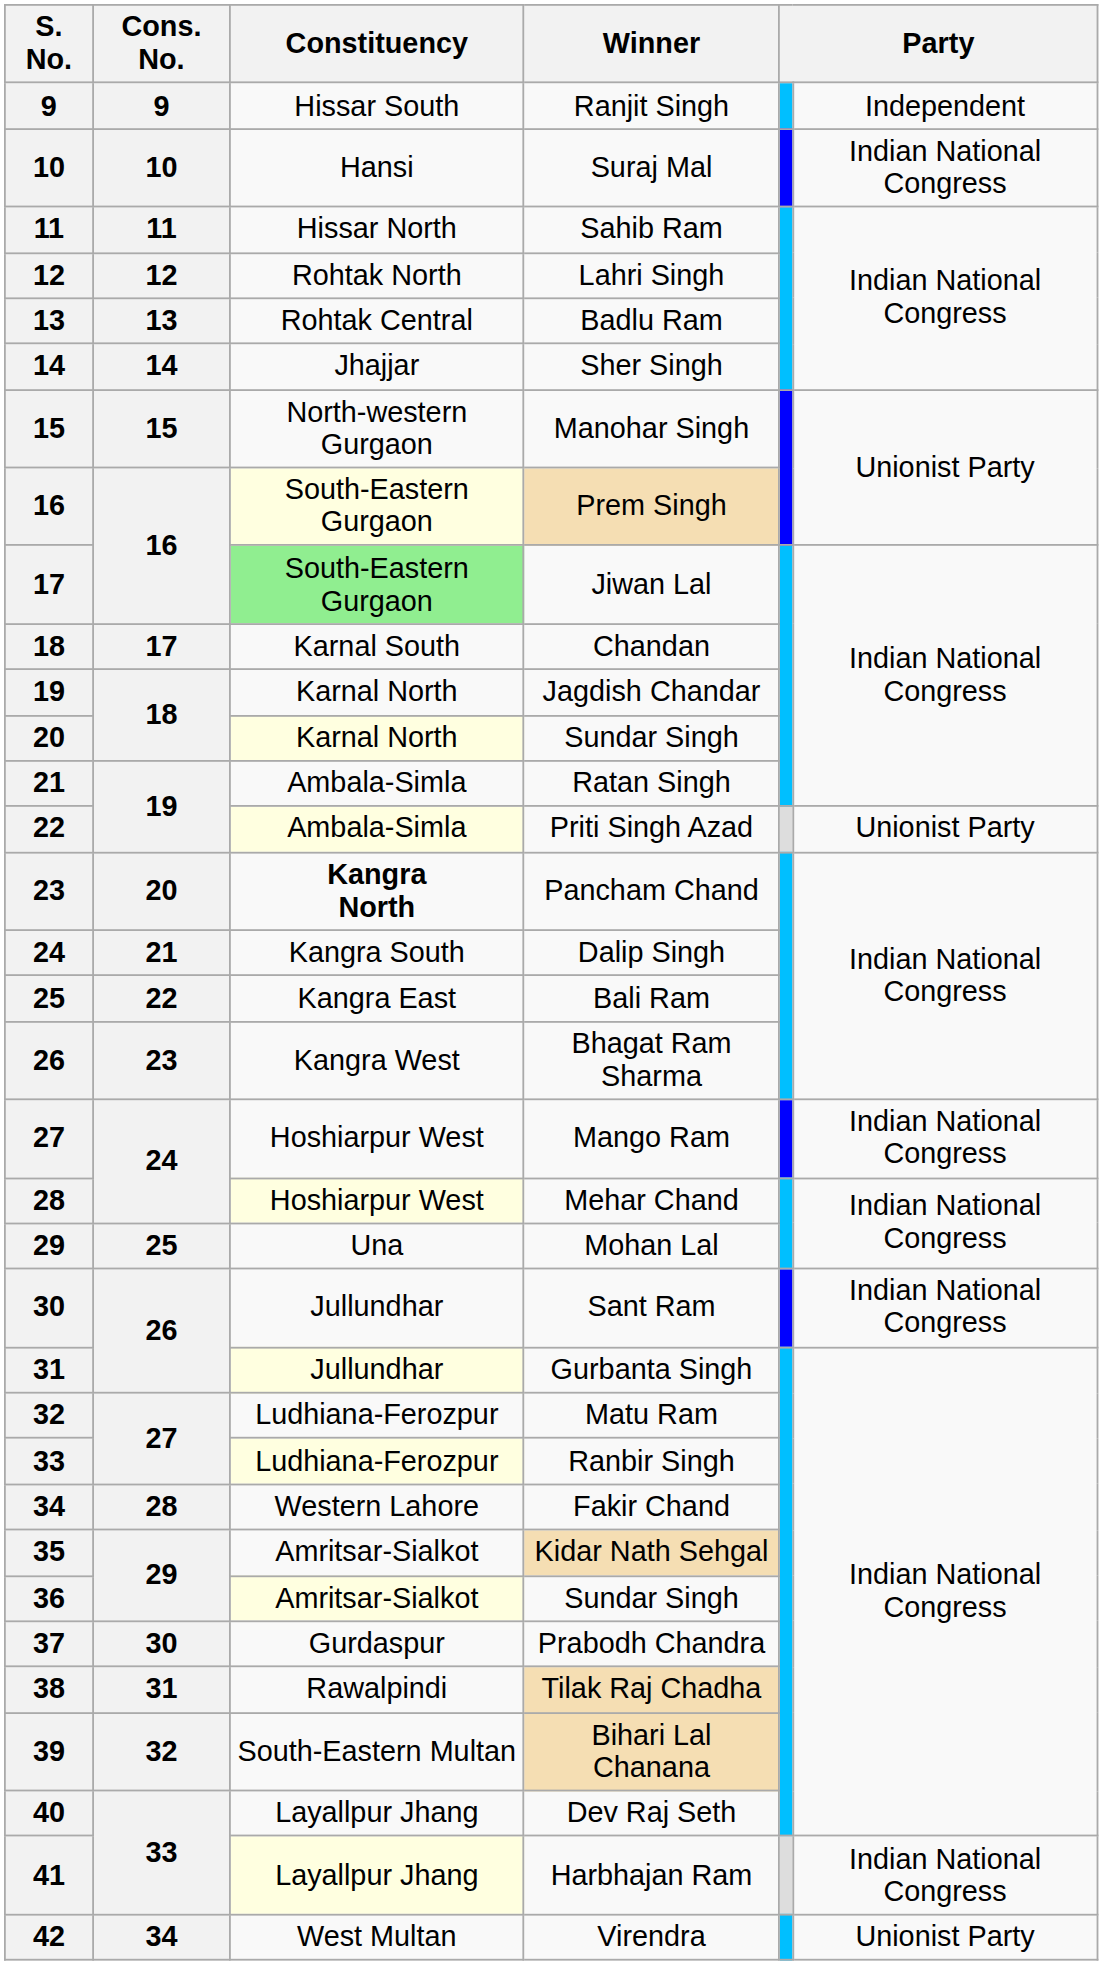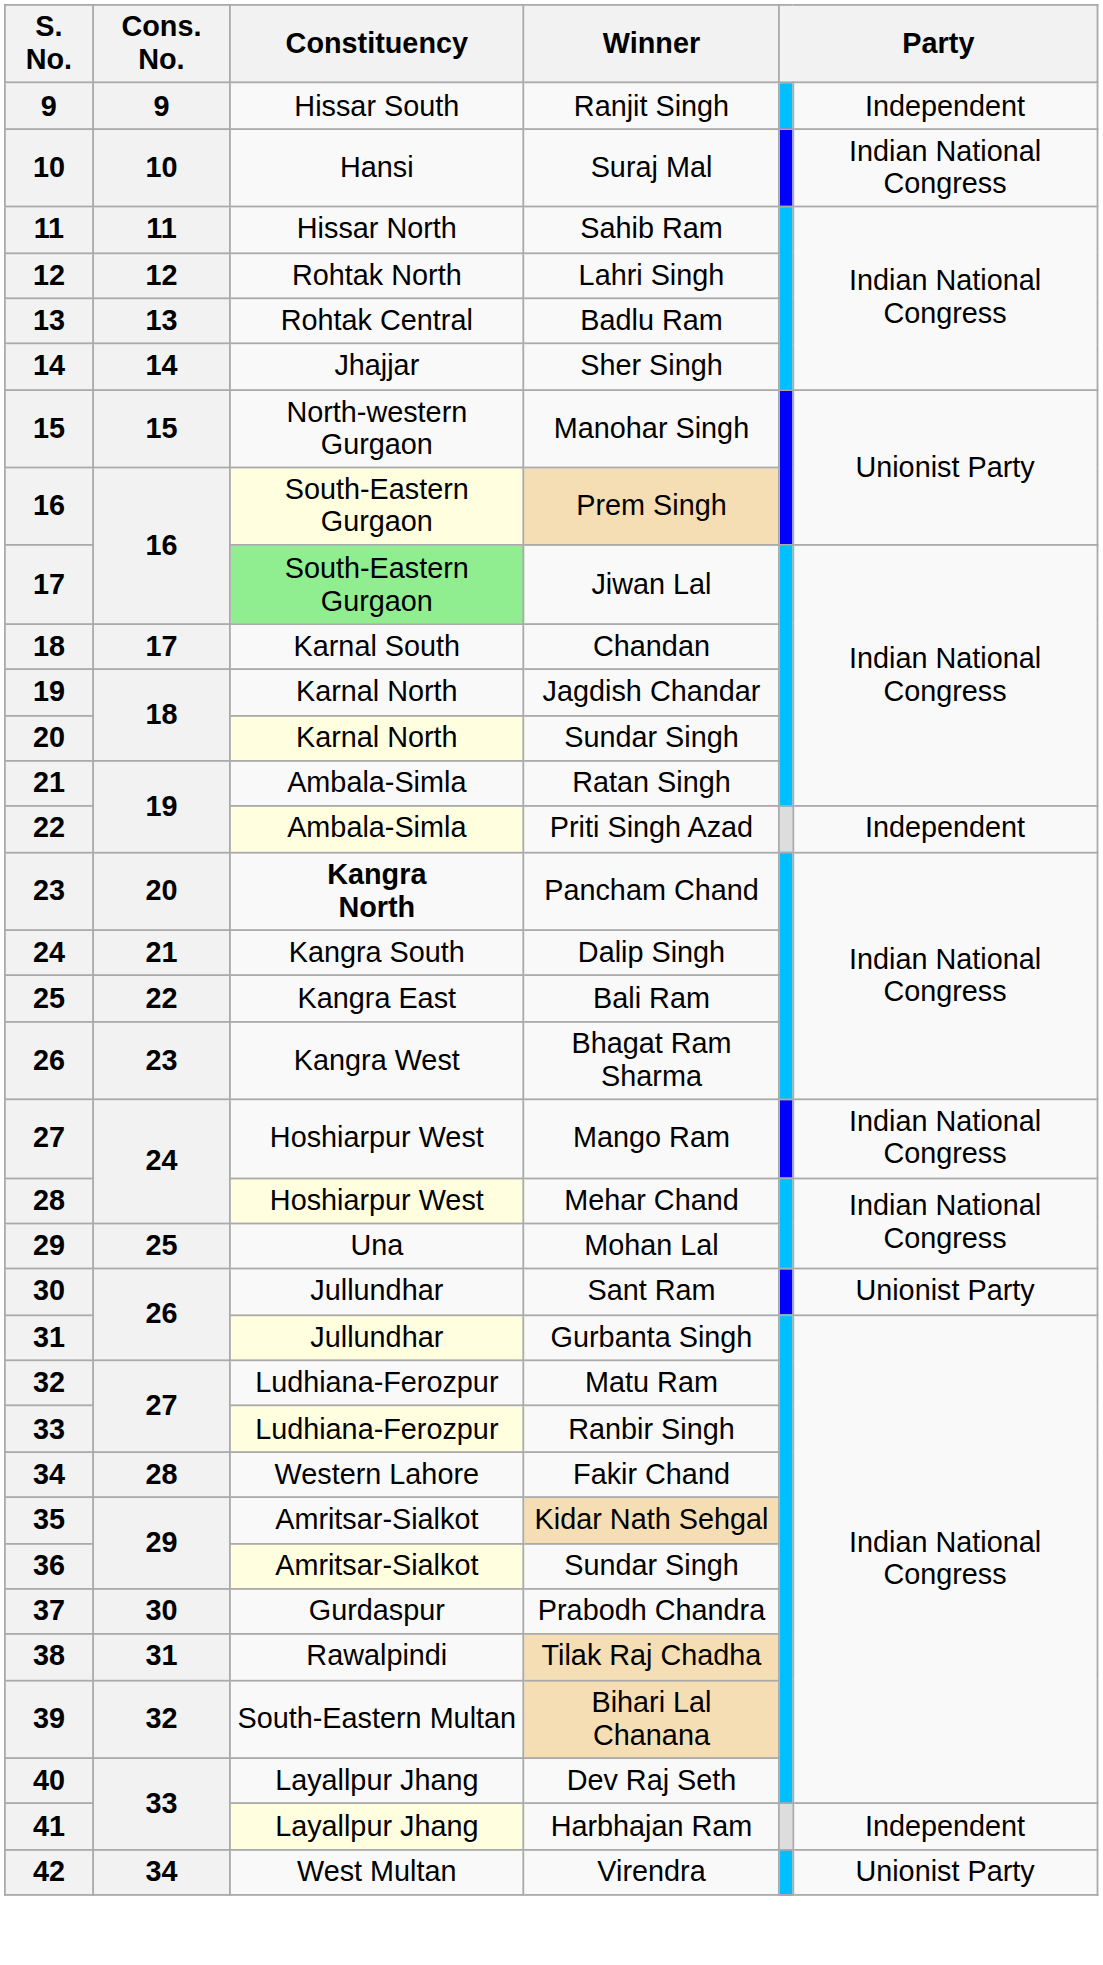 <table class="wikitable" style="text-align:center">
 <tr>
 <th>S. No.</th>
 <th>Cons. No.</th>
 <th>Constituency</th>
 <th>Winner</th>
 <th colspan=2>Party</th>
 </tr>
 <tr>
 <th>9</th>
 <th>9</th>
 <td>Hissar South</td>
 <td>Ranjit Singh</td>
 <td bgcolor=#00BFFF></td>
 <td>Independent</td>
 </tr>
 <tr>
 <th>10</th>
 <th>10</th>
 <td>Hansi</td>
 <td>Suraj Mal</td>
 <td bgcolor=blue></td>
 <td>Indian National Congress</td>
 </tr>
 <tr>
 <th>11</th>
 <th>11</th>
 <td>Hissar North</td>
 <td>Sahib Ram</td>
 <td bgcolor=#0OBFFF rowspan=4></td>
 <td rowspan=4>Indian National Congress</td>
 </tr>
 <tr>
 <th>12</th>
 <th>12</th>
 <td>Rohtak North</td>
 <td>Lahri Singh</td>
 </tr>
 <tr>
 <th>13</th>
 <th>13</th>
 <td>Rohtak Central</td>
 <td>Badlu Ram</td>
 </tr>
 <tr>
 <th>14</th>
 <th>14</th>
 <td>Jhajjar</td>
 <td>Sher Singh</td>
 </tr>
 <tr>
 <th>15</th>
 <th>15</th>
 <td>North-western Gurgaon</td>
 <td>Manohar Singh</td>
 <td bgcolor=blue rowspan=2></td>
 <td rowspan=2>Unionist Party</td>
 </tr>
 <tr>
 <th>16</th>
 <th rowspan=2>16</th>
 <td bgcolor=lightyellow>South-Eastern Gurgaon</td>
 <td bgcolor=wheat>Prem Singh</td>
 </tr>
 <tr>
 <th>17</th>
 <td style="background: lightgreen;">South-Eastern Gurgaon</td>
 <td>Jiwan Lal</td>
 <td bgcolor=#00BFFF rowspan=5></td>
 <td rowspan=5>Indian National Congress</td>
 </tr>
 <tr>
 <th>18</th>
 <th>17</th>
 <td>Karnal South</td>
 <td>Chandan</td>
 </tr>
 <tr>
 <th>19</th>
 <th rowspan=2>18</th>
 <td>Karnal North</td>
 <td>Jagdish Chandar</td>
 </tr>
 <tr>
 <th>20</th>
 <td bgcolor=lightyellow>Karnal North</td>
 <td>Sundar Singh</td>
 </tr>
 <tr>
 <th>21</th>
 <th rowspan=2>19</th>
 <td>Ambala-Simla</td>
 <td>Ratan Singh</td>
 </tr>
 <tr>
 <th>22</th>
 <td bgcolor=lightyellow>Ambala-Simla</td>
 <td>Priti Singh Azad</td>
 <td bgcolor=#DDDDDD></td>
-<td>Unionist Party</td>
+<td>Independent</td>
 </tr>
 <tr>
 <th>23</th>
 <th>20</th>
 <td><strong>Kangra<br> North</strong></td>
 <td>Pancham Chand</td>
 <td rowspan=4 bgcolor=#00BFFF></td>
 <td rowspan=4>Indian National Congress</td>
 </tr>
 <tr>
 <th>24</th>
 <th>21</th>
 <td>Kangra South</td>
 <td>Dalip Singh</td>
 </tr>
 <tr>
 <th>25</th>
 <th>22</th>
 <td>Kangra East</td>
 <td>Bali Ram</td>
 </tr>
 <tr>
 <th>26</th>
 <th>23</th>
 <td>Kangra West</td>
 <td>Bhagat Ram Sharma</td>
 </tr>
 <tr>
 <th>27</th>
 <th rowspan=2>24</th>
 <td>Hoshiarpur West</td>
 <td>Mango Ram</td>
 <td bgcolor=blue></td>
 <td>Indian National Congress</td>
 </tr>
 <tr>
 <th>28</th>
 <td bgcolor=lightyellow>Hoshiarpur West</td>
 <td>Mehar Chand</td>
 <td bgcolor=#00BFFF rowspan=2></td>
 <td rowspan=2>Indian National Congress</td>
 </tr>
 <tr>
 <th>29</th>
 <th>25</th>
 <td>Una</td>
 <td>Mohan Lal</td>
 </tr>
 <tr>
 <th>30</th>
 <th rowspan=2>26</th>
 <td>Jullundhar</td>
 <td>Sant Ram</td>
 <td bgcolor=blue></td>
-<td>Indian National Congress</td>
+<td>Unionist Party</td>
 </tr>
 <tr>
 <th>31</th>
 <td bgcolor=lightyellow>Jullundhar</td>
 <td>Gurbanta Singh</td>
 <td bgcolor=#00BFFF rowspan=10></td>
 <td rowspan=10>Indian National Congress</td>
 </tr>
 <tr>
 <th>32</th>
 <th rowspan=2>27</th>
 <td>Ludhiana-Ferozpur</td>
 <td>Matu Ram</td>
 </tr>
 <tr>
 <th>33</th>
 <td bgcolor=lightyellow>Ludhiana-Ferozpur</td>
 <td>Ranbir Singh</td>
 </tr>
 <tr>
 <th>34</th>
 <th>28</th>
 <td>Western Lahore</td>
 <td>Fakir Chand</td>
 </tr>
 <tr>
 <th>35</th>
 <th rowspan=2>29</th>
 <td>Amritsar-Sialkot</td>
 <td bgcolor=wheat>Kidar Nath Sehgal</td>
 </tr>
 <tr>
 <th>36</th>
 <td bgcolor=lightyellow>Amritsar-Sialkot</td>
 <td>Sundar Singh</td>
 </tr>
 <tr>
 <th>37</th>
 <th>30</th>
 <td>Gurdaspur</td>
 <td>Prabodh Chandra</td>
 </tr>
 <tr>
 <th>38</th>
 <th>31</th>
 <td>Rawalpindi</td>
 <td bgcolor=wheat>Tilak Raj Chadha</td>
 </tr>
 <tr>
 <th>39</th>
 <th>32</th>
 <td>South-Eastern Multan</td>
 <td bgcolor=wheat>Bihari Lal Chanana</td>
 </tr>
 <tr>
 <th>40</th>
 <th rowspan=2>33</th>
 <td>Layallpur Jhang</td>
 <td>Dev Raj Seth</td>
 </tr>
 <tr>
 <th>41</th>
 <td bgcolor=lightyellow>Layallpur Jhang</td>
 <td>Harbhajan Ram</td>
 <td bgcolor=#DDDDDD></td>
-<td>Indian National Congress</td>
+<td>Independent</td>
 </tr>
 <tr>
 <th>42</th>
 <th>34</th>
 <td>West Multan</td>
 <td>Virendra</td>
 <td bgcolor=#00BFFF></td>
 <td>Unionist Party</td>
 </tr>
 </table>
